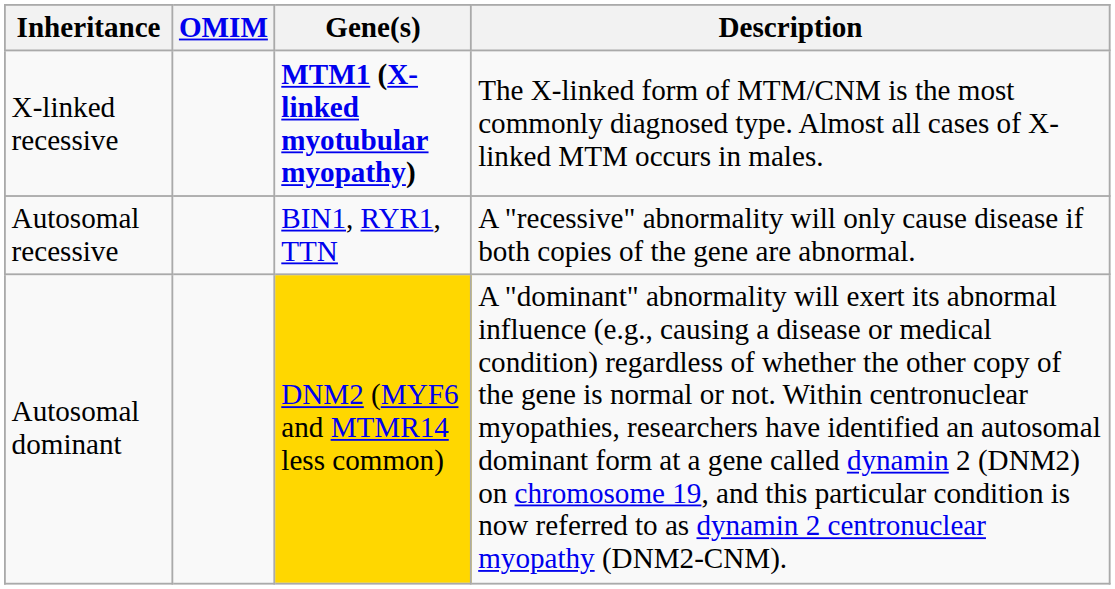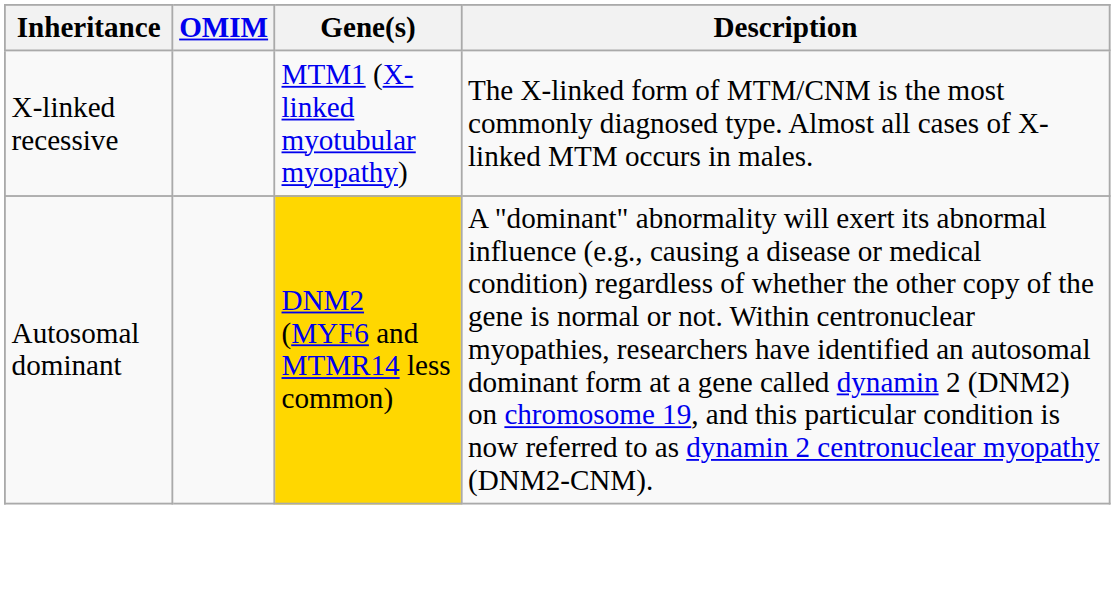 <table class="wikitable">
 <tr>
 <th>Inheritance</th>
 <th><a href='#'>OMIM</a></th>
 <th>Gene(s)</th>
 <th>Description</th>
 </tr>
 <tr>
 <td>X-linked recessive</td>
 <td></td>
-<td><strong><a href='#'>MTM1</a> (<a href='#'>X-linked myotubular myopathy</a>)</strong></td>
+<td><a href='#'>MTM1</a> (<a href='#'>X-linked myotubular myopathy</a>)</td>
 <td>The X-linked form of MTM/CNM is the most commonly diagnosed type. Almost all cases of X-linked MTM occurs in males.</td>
-</tr>
-<tr>
-<td>Autosomal recessive</td>
-<td></td>
-<td><a href='#'>BIN1</a>, <a href='#'>RYR1</a>, <a href='#'>TTN</a></td>
-<td>A "recessive" abnormality will only cause disease if both copies of the gene are abnormal.</td>
 </tr>
 <tr>
 <td>Autosomal dominant</td>
 <td></td>
 <td style="background: gold;"><a href='#'>DNM2</a> (<a href='#'>MYF6</a> and <a href='#'>MTMR14</a> less common)</td>
 <td>A "dominant" abnormality will exert its abnormal influence (e.g., causing a disease or medical condition) regardless of whether the other copy of the gene is normal or not. Within centronuclear myopathies, researchers have identified an autosomal dominant form at a gene called <a href='#'>dynamin</a> 2 (DNM2) on <a href='#'>chromosome 19</a>, and this particular condition is now referred to as <a href='#'>dynamin 2 centronuclear myopathy</a> (DNM2-CNM).</td>
 </tr>
 </table>
